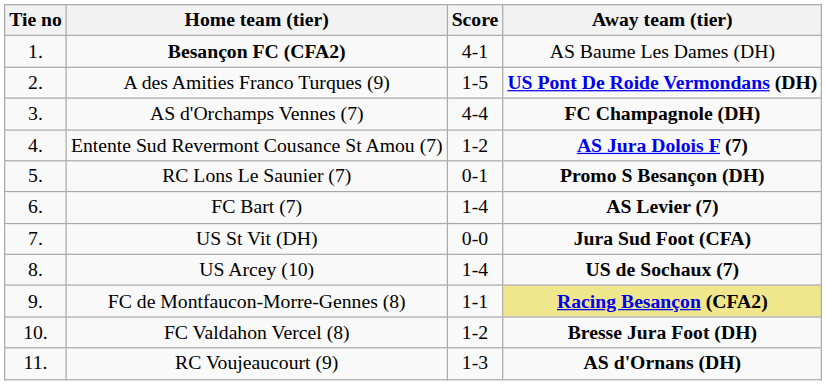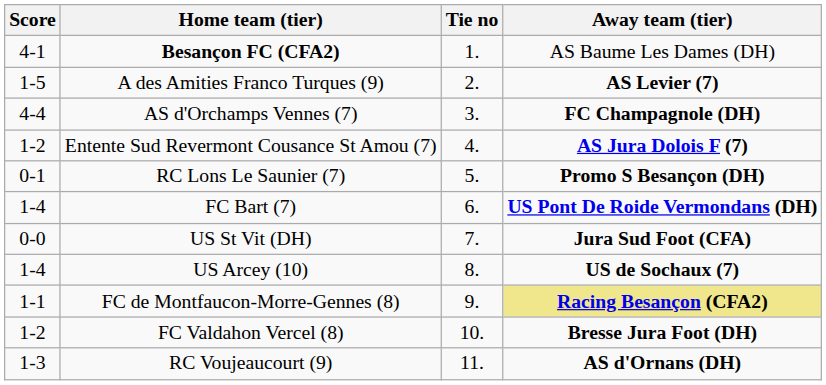 <table class="wikitable" style="text-align: center">
 <tr>
+<th>Score</th>
+<th>Home team (tier)</th>
 <th>Tie no</th>
-<th>Home team (tier)</th>
-<th>Score</th>
 <th>Away team (tier)</th>
 </tr>
 <tr>
+<td>4-1</td>
+<td><strong>Besançon FC (CFA2)</strong></td>
 <td>1.</td>
-<td><strong>Besançon FC (CFA2)</strong></td>
-<td>4-1</td>
 <td>AS Baume Les Dames (DH)</td>
 </tr>
 <tr>
+<td>1-5</td>
+<td>A des Amities Franco Turques (9)</td>
 <td>2.</td>
-<td>A des Amities Franco Turques (9)</td>
-<td>1-5</td>
+<td><strong>AS Levier (7)</strong></td>
+</tr>
+<tr>
+<td>4-4 </td>
+<td>AS d'Orchamps Vennes (7)</td>
+<td>3.</td>
+<td><strong>FC Champagnole (DH)</strong></td>
+</tr>
+<tr>
+<td>1-2 </td>
+<td>Entente Sud Revermont Cousance St Amou (7)</td>
+<td>4.</td>
+<td><strong><a href='#'>AS Jura Dolois F</a> (7)</strong></td>
+</tr>
+<tr>
+<td>0-1</td>
+<td>RC Lons Le Saunier (7)</td>
+<td>5.</td>
+<td><strong>Promo S Besançon (DH)</strong></td>
+</tr>
+<tr>
+<td>1-4</td>
+<td>FC Bart (7)</td>
+<td>6.</td>
 <td><strong><a href='#'>US Pont De Roide Vermondans</a> (DH)</strong></td>
 </tr>
 <tr>
-<td>3.</td>
-<td>AS d'Orchamps Vennes (7)</td>
-<td>4-4 </td>
-<td><strong>FC Champagnole (DH)</strong></td>
-</tr>
-<tr>
-<td>4.</td>
-<td>Entente Sud Revermont Cousance St Amou (7)</td>
-<td>1-2 </td>
-<td><strong><a href='#'>AS Jura Dolois F</a> (7)</strong></td>
-</tr>
-<tr>
-<td>5.</td>
-<td>RC Lons Le Saunier (7)</td>
-<td>0-1</td>
-<td><strong>Promo S Besançon (DH)</strong></td>
-</tr>
-<tr>
-<td>6.</td>
-<td>FC Bart (7)</td>
-<td>1-4</td>
-<td><strong>AS Levier (7)</strong></td>
-</tr>
-<tr>
+<td>0-0 </td>
+<td>US St Vit (DH)</td>
 <td>7.</td>
-<td>US St Vit (DH)</td>
-<td>0-0 </td>
 <td><strong>Jura Sud Foot (CFA)</strong></td>
 </tr>
 <tr>
+<td>1-4</td>
+<td>US Arcey (10)</td>
 <td>8.</td>
-<td>US Arcey (10)</td>
-<td>1-4</td>
 <td><strong>US de Sochaux (7)</strong></td>
 </tr>
 <tr>
+<td>1-1 </td>
+<td>FC de Montfaucon-Morre-Gennes (8)</td>
 <td>9.</td>
-<td>FC de Montfaucon-Morre-Gennes (8)</td>
-<td>1-1 </td>
 <td style="background: khaki;"><strong><a href='#'>Racing Besançon</a> (CFA2)</strong></td>
 </tr>
 <tr>
+<td>1-2</td>
+<td>FC Valdahon Vercel (8)</td>
 <td>10.</td>
-<td>FC Valdahon Vercel (8)</td>
-<td>1-2</td>
 <td><strong>Bresse Jura Foot (DH)</strong></td>
 </tr>
 <tr>
+<td>1-3</td>
+<td>RC Voujeaucourt (9)</td>
 <td>11.</td>
-<td>RC Voujeaucourt (9)</td>
-<td>1-3</td>
 <td><strong>AS d'Ornans (DH)</strong></td>
 </tr>
 </table>
